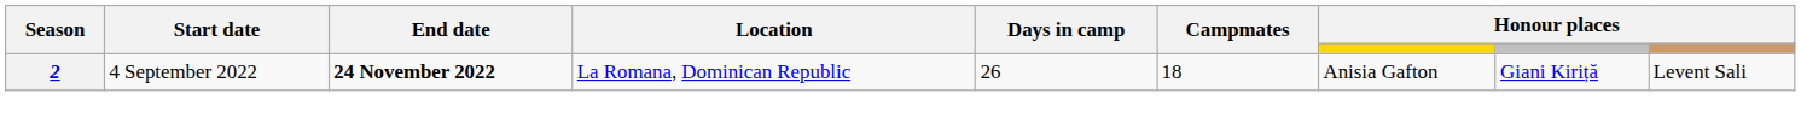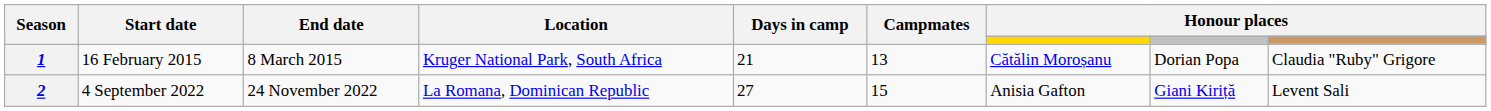 <table class="wikitable" style="text-align:left; font-size:90%; line-height:20px; width:80%;">
 <tr>
 <th rowspan="2">Season</th>
 <th rowspan="2">Start date</th>
 <th rowspan="2">End date</th>
 <th rowspan="2">Location</th>
 <th rowspan="2">Days in camp</th>
 <th rowspan="2">Campmates</th>
 <th colspan="3">Honour places</th>
 </tr>
 <tr>
 <td style="background:gold;"></td>
 <td style="background:silver;"></td>
 <td style="background:#c96;"></td>
 </tr>
 <tr>
+<th><em><a href='#'>1</a></em></th>
+<td>16 February 2015</td>
+<td>8 March 2015</td>
+<td><a href='#'>Kruger National Park</a>, <a href='#'>South Africa</a></td>
+<td>21</td>
+<td>13</td>
+<td> <a href='#'>Cătălin Moroșanu</a></td>
+<td>Dorian Popa</td>
+<td>Claudia "Ruby" Grigore</td>
+</tr>
+<tr>
 <th><em><a href='#'>2</a></em></th>
 <td>4 September 2022</td>
-<td><strong>24 November 2022</strong></td>
+<td>24 November 2022</td>
 <td><a href='#'>La Romana</a>, <a href='#'>Dominican Republic</a></td>
-<td>26</td>
-<td>18</td>
+<td>27</td>
+<td>15</td>
 <td> Anisia Gafton</td>
 <td><a href='#'>Giani Kiriță</a></td>
 <td>Levent Sali</td>
 </tr>
 </table>
